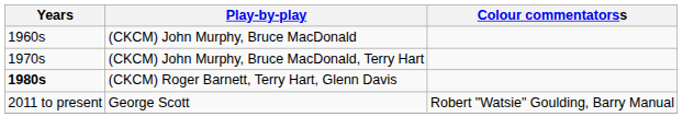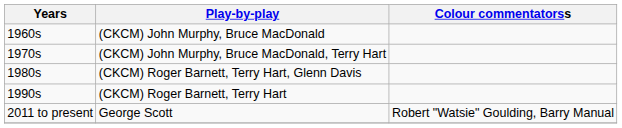 <table class="wikitable">
 <tr>
 <th>Years</th>
 <th><a href='#'>Play-by-play</a></th>
 <th><a href='#'>Colour commentators</a>s</th>
 </tr>
 <tr>
 <td>1960s</td>
 <td>(CKCM) John Murphy, Bruce MacDonald</td>
 <td></td>
 </tr>
 <tr>
 <td>1970s</td>
 <td>(CKCM) John Murphy, Bruce MacDonald, Terry Hart</td>
 </tr>
 <tr>
-<td><strong>1980s</strong></td>
+<td>1980s</td>
 <td>(CKCM) Roger Barnett, Terry Hart, Glenn Davis</td>
+<td></td>
+</tr>
+<tr>
+<td>1990s</td>
+<td>(CKCM) Roger Barnett, Terry Hart</td>
 <td></td>
 </tr>
 <tr>
 <td>2011 to present</td>
 <td>George Scott</td>
 <td>Robert "Watsie" Goulding, Barry Manual</td>
 </tr>
 <tr>
 </tr>
 </table>
